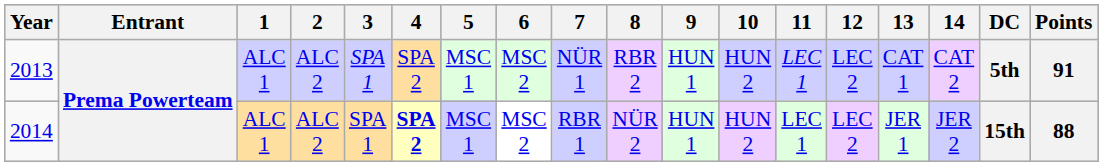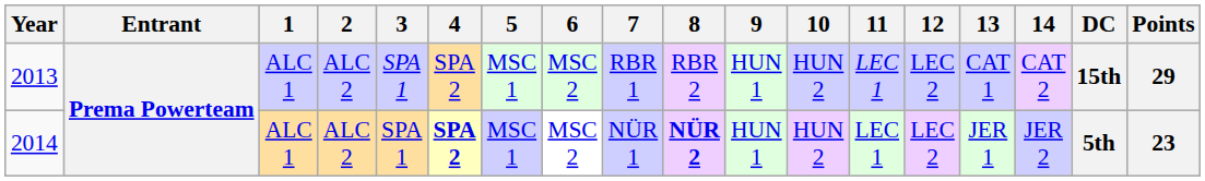 <table class="wikitable" style="text-align:center; font-size:85%">
 <tr>
 <th>Year</th>
 <th>Entrant</th>
 <th>1</th>
 <th>2</th>
 <th>3</th>
 <th>4</th>
 <th>5</th>
 <th>6</th>
 <th>7</th>
 <th>8</th>
 <th>9</th>
 <th>10</th>
 <th>11</th>
 <th>12</th>
 <th>13</th>
 <th>14</th>
 <th>DC</th>
 <th>Points</th>
 </tr>
 <tr>
 <td><a href='#'>2013</a></td>
 <th rowspan="2"><a href='#'>Prema Powerteam</a></th>
 <td style="background:#cfcfff;"><a href='#'>ALC<br>1</a><br></td>
 <td style="background:#cfcfff;"><a href='#'>ALC<br>2</a><br></td>
 <td style="background:#cfcfff;"><em><a href='#'>SPA<br>1</a></em><br></td>
 <td style="background:#ffdf9f;"><a href='#'>SPA<br>2</a><br></td>
 <td style="background:#dfffdf;"><a href='#'>MSC<br>1</a><br></td>
 <td style="background:#dfffdf;"><a href='#'>MSC<br>2</a><br></td>
-<td style="background:#cfcfff;"><a href='#'>NÜR<br>1</a><br></td>
+<td style="background:#cfcfff;"><a href='#'>RBR<br>1</a><br></td>
 <td style="background:#efcfff;"><a href='#'>RBR<br>2</a><br></td>
 <td style="background:#dfffdf;"><a href='#'>HUN<br>1</a><br></td>
 <td style="background:#cfcfff;"><a href='#'>HUN<br>2</a><br></td>
 <td style="background:#cfcfff;"><em><a href='#'>LEC<br>1</a></em><br></td>
 <td style="background:#cfcfff;"><a href='#'>LEC<br>2</a><br></td>
 <td style="background:#cfcfff;"><a href='#'>CAT<br>1</a><br></td>
 <td style="background:#efcfff;"><a href='#'>CAT<br>2</a><br></td>
-<th>5th</th>
-<th>91</th>
+<th>15th</th>
+<th>29</th>
 </tr>
 <tr>
 <td><a href='#'>2014</a></td>
 <td style="background:#ffdf9f;"><a href='#'>ALC<br>1</a><br></td>
 <td style="background:#ffdf9f;"><a href='#'>ALC<br>2</a><br></td>
 <td style="background:#ffdf9f;"><a href='#'>SPA<br>1</a><br></td>
 <td style="background:#ffffbf;"><strong><a href='#'>SPA<br>2</a><br></strong></td>
 <td style="background:#cfcfff;"><a href='#'>MSC<br>1</a><br></td>
 <td style="background:#ffffff;"><a href='#'>MSC<br>2</a><br></td>
-<td style="background:#cfcfff;"><a href='#'>RBR<br>1</a><br></td>
-<td style="background:#efcfff;"><a href='#'>NÜR<br>2</a><br></td>
+<td style="background:#cfcfff;"><a href='#'>NÜR<br>1</a><br></td>
+<td style="background:#efcfff;"><strong><a href='#'>NÜR<br>2</a><br></strong></td>
 <td style="background:#dfffdf;"><a href='#'>HUN<br>1</a><br></td>
 <td style="background:#efcfff;"><a href='#'>HUN<br>2</a><br></td>
 <td style="background:#dfffdf;"><a href='#'>LEC<br>1</a><br></td>
 <td style="background:#efcfff;"><a href='#'>LEC<br>2</a><br></td>
 <td style="background:#dfffdf;"><a href='#'>JER<br>1</a><br></td>
 <td style="background:#cfcfff;"><a href='#'>JER<br>2</a><br></td>
-<th>15th</th>
-<th>88</th>
+<th>5th</th>
+<th>23</th>
 </tr>
 </table>
